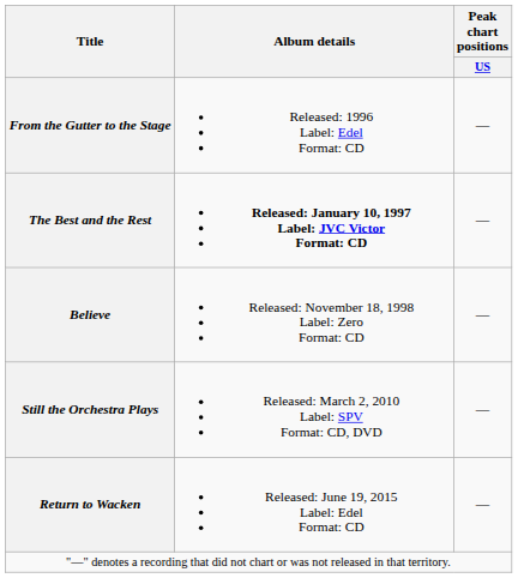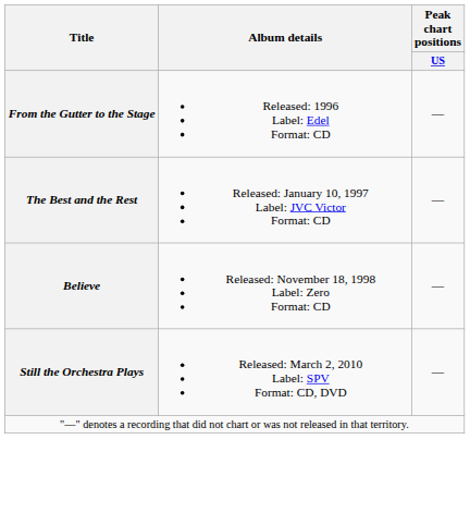 <table class="wikitable plainrowheaders" style="text-align:center;">
 <tr>
 <th scope="col" rowspan="2" style="width:12em;">Title</th>
 <th scope="col" rowspan="2" style="width:20em;">Album details</th>
 <th scope="col" colspan="1">Peak chart positions</th>
 </tr>
 <tr>
 <th scope="col" style="width:3em;font-size:90%;"><a href='#'>US</a><br></th>
 </tr>
 <tr>
 <th scope="row"><em>From the Gutter to the Stage</em></th>
 <td><br><ul><li>Released: 1996</li><li>Label: <a href='#'>Edel</a></li><li>Format: CD</li></ul></td>
 <td>—</td>
 </tr>
 <tr>
 <th scope="row"><em>The Best and the Rest</em></th>
-<td><strong><br><ul><li>Released: January 10, 1997</li><li>Label: <a href='#'>JVC Victor</a></li><li>Format: CD</li></ul></strong></td>
+<td><br><ul><li>Released: January 10, 1997</li><li>Label: <a href='#'>JVC Victor</a></li><li>Format: CD</li></ul></td>
 <td>—</td>
 </tr>
 <tr>
 <th scope="row"><em>Believe</em></th>
 <td><br><ul><li>Released: November 18, 1998</li><li>Label: Zero</li><li>Format: CD</li></ul></td>
 <td>—</td>
 </tr>
 <tr>
 <th scope="row"><em>Still the Orchestra Plays</em></th>
 <td><br><ul><li>Released: March 2, 2010</li><li>Label: <a href='#'>SPV</a></li><li>Format: CD, DVD</li></ul></td>
 <td>—</td>
 </tr>
 <tr>
-<th scope="row"><em>Return to Wacken</em></th>
-<td><br><ul><li>Released: June 19, 2015</li><li>Label: Edel</li><li>Format: CD</li></ul></td>
-<td>—</td>
-</tr>
-<tr>
 <td colspan="3" style="font-size:90%">"—" denotes a recording that did not chart or was not released in that territory.</td>
 </tr>
 </table>
